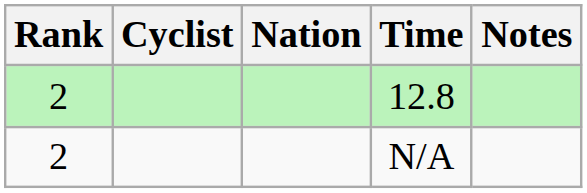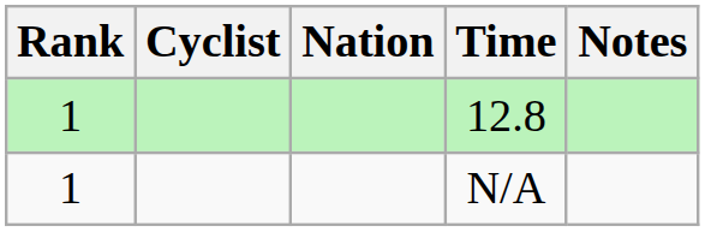 <table class="wikitable sortable" style="text-align:center">
 <tr>
 <th>Rank</th>
 <th>Cyclist</th>
 <th>Nation</th>
 <th>Time</th>
 <th>Notes</th>
 </tr>
 <tr bgcolor=bbf3bb>
-<td>2</td>
+<td>1</td>
 <td align=left></td>
 <td align=left></td>
 <td>12.8</td>
 <td></td>
 </tr>
 <tr>
-<td>2</td>
+<td>1</td>
 <td align=left></td>
 <td align=left></td>
 <td>N/A</td>
 <td></td>
 </tr>
 </table>
